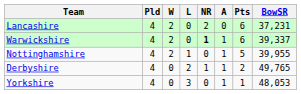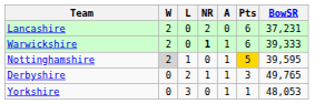 <table class="wikitable" style="text-align: center;">
 <tr>
 <th width=200>Team</th>
-<th width=20>Pld</th>
 <th width=20>W</th>
 <th width=20>L</th>
 <th width=20>NR</th>
 <th width=20>A</th>
 <th width=20>Pts</th>
 <th width=60><a href='#'>BowSR</a></th>
 </tr>
 <tr bgcolor="#ccffcc">
 <td align=left><a href='#'>Lancashire</a></td>
-<td>4</td>
 <td>2</td>
 <td>0</td>
 <td>2</td>
 <td>0</td>
 <td>6</td>
 <td>37,231</td>
 </tr>
 <tr bgcolor="#ccffcc">
 <td align=left><a href='#'>Warwickshire</a></td>
-<td>4</td>
 <td>2</td>
 <td>0</td>
 <td><strong>1</strong></td>
 <td>1</td>
 <td>6</td>
-<td>39,337</td>
+<td>39,333</td>
 </tr>
 <tr>
 <td align=left><a href='#'>Nottinghamshire</a></td>
-<td>4</td>
-<td>2</td>
+<td style="background: lightgrey;">2</td>
 <td>1</td>
 <td>0</td>
 <td>1</td>
-<td>5</td>
-<td>39,955</td>
+<td style="background: gold;">5</td>
+<td>39,595</td>
 </tr>
 <tr>
 <td align=left><a href='#'>Derbyshire</a></td>
-<td>4</td>
 <td>0</td>
 <td>2</td>
 <td>1</td>
 <td>1</td>
-<td>2</td>
+<td>3</td>
 <td>49,765</td>
 </tr>
 <tr>
 <td align=left><a href='#'>Yorkshire</a></td>
-<td>4</td>
 <td>0</td>
 <td>3</td>
 <td>0</td>
 <td>1</td>
 <td>1</td>
 <td>48,053</td>
 </tr>
 </table>
